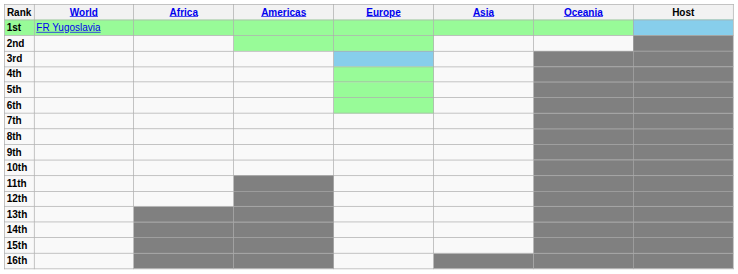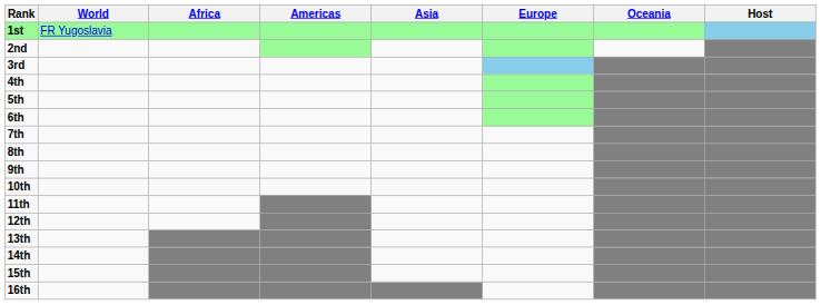 <table class=wikitable  style="font-size:92%;">
 <tr>
 <th width=4%>Rank</th>
 <th width=13.5%><a href='#'>World</a></th>
 <th width=13.5%><a href='#'>Africa</a></th>
 <th width=13.5%><a href='#'>Americas</a></th>
+<th width=13.5%><a href='#'>Asia</a></th>
 <th width=13.5%><a href='#'>Europe</a></th>
-<th width=13.5%><a href='#'>Asia</a></th>
 <th width=13.5%><a href='#'>Oceania</a></th>
 <th width=13.5%><strong>Host</strong></th>
 </tr>
 <tr bgcolor="#98fb98">
 <td><strong>1st</strong></td>
 <td> <a href='#'>FR Yugoslavia</a></td>
 <td></td>
 <td></td>
 <td></td>
 <td></td>
 <td></td>
 <td bgcolor=skyblue></td>
 </tr>
 <tr>
 <td><strong>2nd</strong></td>
 <td></td>
 <td></td>
 <td bgcolor=#98fb98></td>
+<td></td>
 <td bgcolor=#98fb98></td>
-<td></td>
 <td></td>
 <td bgcolor=gray></td>
 </tr>
 <tr>
 <td><strong>3rd</strong></td>
 <td></td>
 <td></td>
 <td></td>
+<td></td>
 <td bgcolor=skyblue></td>
-<td></td>
 <td bgcolor=gray></td>
 <td bgcolor=gray></td>
 </tr>
 <tr>
 <td><strong>4th</strong></td>
 <td></td>
 <td></td>
 <td></td>
+<td></td>
 <td bgcolor=#98fb98></td>
-<td></td>
 <td bgcolor=gray></td>
 <td bgcolor=gray></td>
 </tr>
 <tr>
 <td><strong>5th</strong></td>
 <td></td>
 <td></td>
 <td></td>
+<td></td>
 <td bgcolor=#98fb98></td>
-<td></td>
 <td bgcolor=gray></td>
 <td bgcolor=gray></td>
 </tr>
 <tr>
 <td><strong>6th</strong></td>
 <td></td>
 <td></td>
 <td></td>
+<td></td>
 <td bgcolor=#98fb98></td>
-<td></td>
 <td bgcolor=gray></td>
 <td bgcolor=gray></td>
 </tr>
 <tr>
 <td><strong>7th</strong></td>
 <td></td>
 <td></td>
 <td></td>
 <td></td>
 <td></td>
 <td bgcolor=gray></td>
 <td bgcolor=gray></td>
 </tr>
 <tr>
 <td><strong>8th</strong></td>
 <td></td>
 <td></td>
 <td></td>
 <td></td>
 <td></td>
 <td bgcolor=gray></td>
 <td bgcolor=gray></td>
 </tr>
 <tr>
 <td><strong>9th</strong></td>
 <td></td>
 <td></td>
 <td></td>
 <td></td>
 <td></td>
 <td bgcolor=gray></td>
 <td bgcolor=gray></td>
 </tr>
 <tr>
 <td><strong>10th</strong></td>
 <td></td>
 <td></td>
 <td></td>
 <td></td>
 <td></td>
 <td bgcolor=gray></td>
 <td bgcolor=gray></td>
 </tr>
 <tr>
 <td><strong>11th</strong></td>
 <td></td>
 <td></td>
 <td bgcolor=gray></td>
 <td></td>
 <td></td>
 <td bgcolor=gray></td>
 <td bgcolor=gray></td>
 </tr>
 <tr>
 <td><strong>12th</strong></td>
 <td></td>
 <td></td>
 <td bgcolor=gray></td>
 <td></td>
 <td></td>
 <td bgcolor=gray></td>
 <td bgcolor=gray></td>
 </tr>
 <tr>
 <td><strong>13th</strong></td>
 <td></td>
 <td bgcolor=gray></td>
 <td bgcolor=gray></td>
 <td></td>
 <td></td>
 <td bgcolor=gray></td>
 <td bgcolor=gray></td>
 </tr>
 <tr>
 <td><strong>14th</strong></td>
 <td></td>
 <td bgcolor=gray></td>
 <td bgcolor=gray></td>
 <td></td>
 <td></td>
 <td bgcolor=gray></td>
 <td bgcolor=gray></td>
 </tr>
 <tr>
 <td><strong>15th</strong></td>
 <td></td>
 <td bgcolor=gray></td>
 <td bgcolor=gray></td>
 <td></td>
 <td></td>
 <td bgcolor=gray></td>
 <td bgcolor=gray></td>
 </tr>
 <tr>
 <td><strong>16th</strong></td>
 <td></td>
 <td bgcolor=gray></td>
 <td bgcolor=gray></td>
+<td bgcolor=gray></td>
 <td></td>
-<td bgcolor=gray></td>
 <td bgcolor=gray></td>
 <td bgcolor=gray></td>
 </tr>
 </table>
